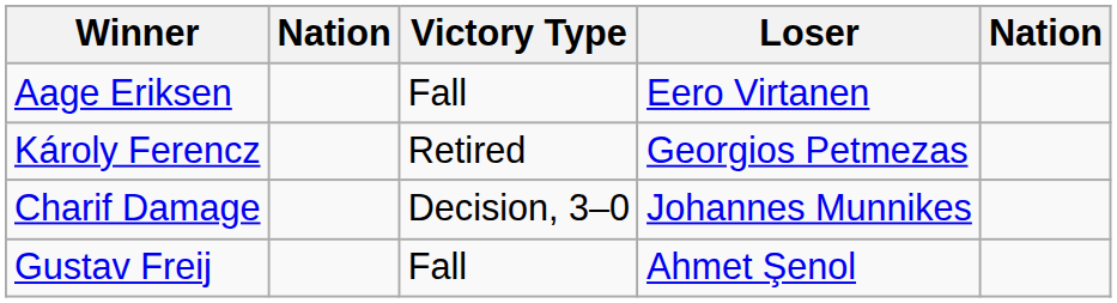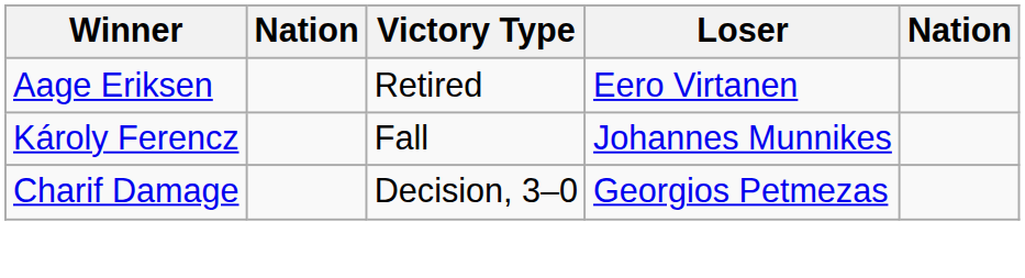 <table class="wikitable sortable" style="text-align:left;">
 <tr>
 <th>Winner</th>
 <th>Nation</th>
 <th>Victory Type</th>
 <th>Loser</th>
 <th>Nation</th>
 </tr>
 <tr>
 <td><a href='#'>Aage Eriksen</a></td>
 <td></td>
-<td>Fall</td>
+<td>Retired</td>
 <td><a href='#'>Eero Virtanen</a></td>
 <td></td>
 </tr>
 <tr>
 <td><a href='#'>Károly Ferencz</a></td>
 <td></td>
-<td>Retired</td>
-<td><a href='#'>Georgios Petmezas</a></td>
+<td>Fall</td>
+<td><a href='#'>Johannes Munnikes</a></td>
 <td></td>
 </tr>
 <tr>
 <td><a href='#'>Charif Damage</a></td>
 <td></td>
 <td>Decision, 3–0</td>
-<td><a href='#'>Johannes Munnikes</a></td>
-<td></td>
-</tr>
-<tr>
-<td><a href='#'>Gustav Freij</a></td>
-<td></td>
-<td>Fall</td>
-<td><a href='#'>Ahmet Şenol</a></td>
+<td><a href='#'>Georgios Petmezas</a></td>
 <td></td>
 </tr>
 </table>
